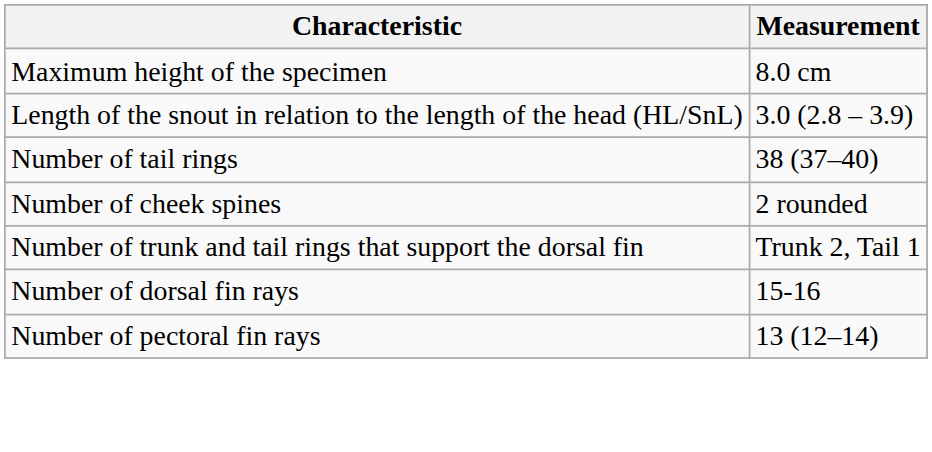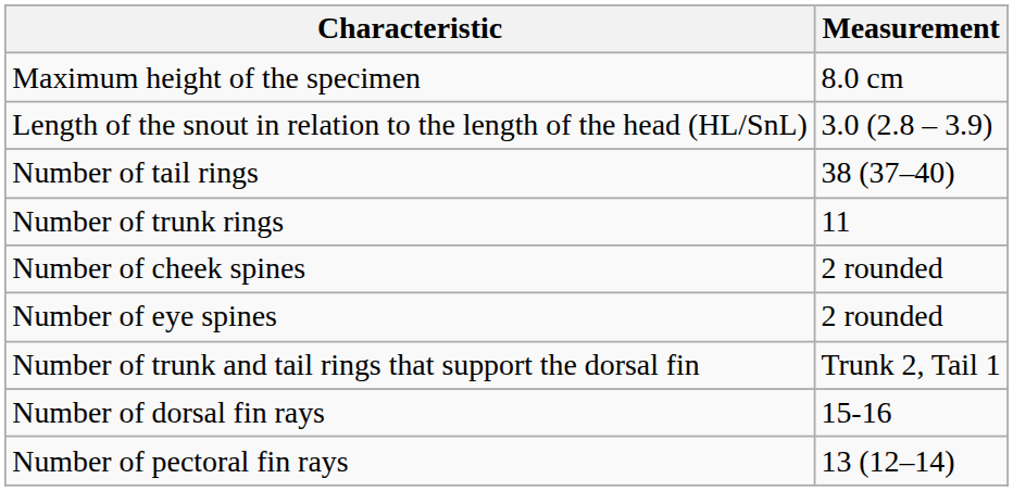 <table class="wikitable">
 <tr>
 <th>Characteristic</th>
 <th>Measurement</th>
 </tr>
 <tr>
 <td>Maximum height of the specimen</td>
 <td>8.0 cm</td>
 </tr>
 <tr>
 <td>Length of the snout in relation to the length of the head (HL/SnL)</td>
 <td>3.0 (2.8 – 3.9)</td>
 </tr>
 <tr>
 <td>Number of tail rings</td>
 <td>38 (37–40)</td>
 </tr>
 <tr>
+<td>Number of trunk rings</td>
+<td>11</td>
+</tr>
+<tr>
 <td>Number of cheek spines</td>
+<td>2 rounded</td>
+</tr>
+<tr>
+<td>Number of eye spines</td>
 <td>2 rounded</td>
 </tr>
 <tr>
 <td>Number of trunk and tail rings that support the dorsal fin</td>
 <td>Trunk 2, Tail 1</td>
 </tr>
 <tr>
 <td>Number of dorsal fin rays</td>
 <td>15-16</td>
 </tr>
 <tr>
 <td>Number of pectoral fin rays</td>
 <td>13 (12–14)</td>
 </tr>
 </table>
